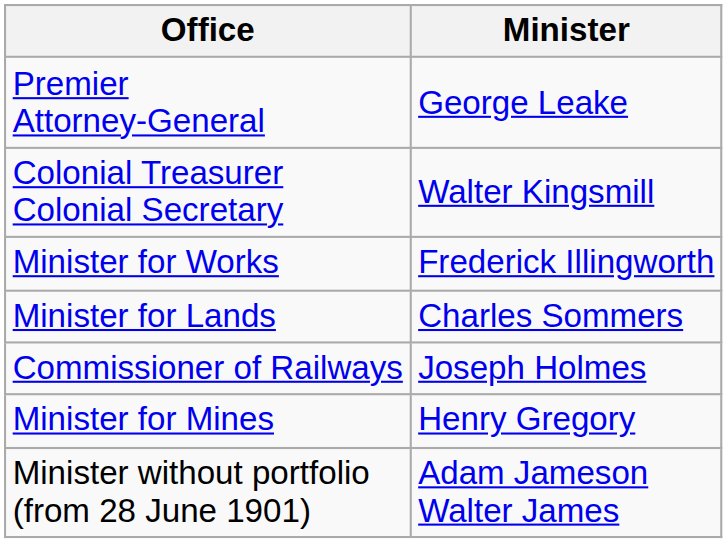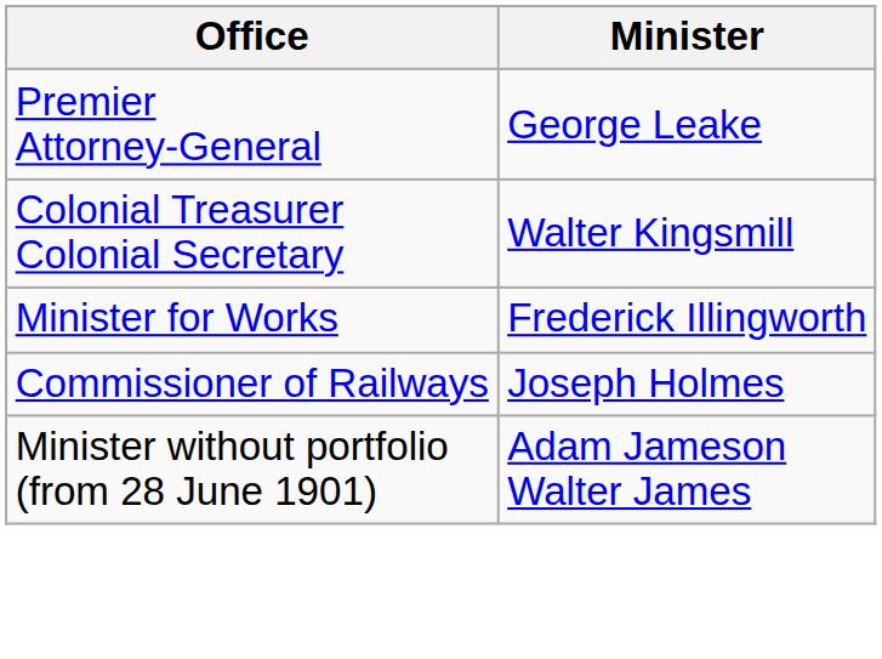 <table class="wikitable">
 <tr>
 <th>Office</th>
 <th>Minister</th>
 </tr>
 <tr>
 <td><a href='#'>Premier</a><br><a href='#'>Attorney-General</a></td>
 <td><a href='#'>George Leake</a></td>
 </tr>
 <tr>
 <td><a href='#'>Colonial Treasurer</a><br><a href='#'>Colonial Secretary</a></td>
 <td><a href='#'>Walter Kingsmill</a></td>
 </tr>
 <tr>
 <td><a href='#'>Minister for Works</a></td>
 <td><a href='#'>Frederick Illingworth</a></td>
 </tr>
 <tr>
-<td><a href='#'>Minister for Lands</a></td>
-<td><a href='#'>Charles Sommers</a></td>
-</tr>
-<tr>
 <td><a href='#'>Commissioner of Railways</a></td>
 <td><a href='#'>Joseph Holmes</a></td>
-</tr>
-<tr>
-<td><a href='#'>Minister for Mines</a></td>
-<td><a href='#'>Henry Gregory</a></td>
 </tr>
 <tr>
 <td>Minister without portfolio<br>(from 28 June 1901)</td>
 <td><a href='#'>Adam Jameson</a><br><a href='#'>Walter James</a></td>
 </tr>
 </table>
